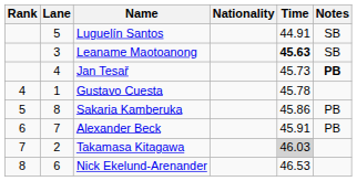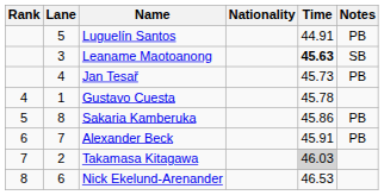 <table class="wikitable sortable" style="text-align:center">
 <tr>
 <th>Rank</th>
 <th>Lane</th>
 <th>Name</th>
 <th>Nationality</th>
 <th>Time</th>
 <th>Notes</th>
 </tr>
 <tr>
 <td></td>
 <td>5</td>
 <td align=left><a href='#'>Luguelín Santos</a></td>
 <td align=left></td>
 <td>44.91</td>
-<td>SB</td>
+<td>PB</td>
 </tr>
 <tr>
 <td></td>
 <td>3</td>
 <td align=left><a href='#'>Leaname Maotoanong</a></td>
 <td align=left></td>
 <td><strong>45.63</strong></td>
 <td>SB</td>
 </tr>
 <tr>
 <td></td>
 <td>4</td>
 <td align=left><a href='#'>Jan Tesař</a></td>
 <td align=left></td>
 <td>45.73</td>
-<td><strong>PB</strong></td>
+<td>PB</td>
 </tr>
 <tr>
 <td>4</td>
 <td>1</td>
 <td align=left><a href='#'>Gustavo Cuesta</a></td>
 <td align=left></td>
 <td>45.78</td>
 <td></td>
 </tr>
 <tr>
 <td>5</td>
 <td>8</td>
 <td align=left><a href='#'>Sakaria Kamberuka</a></td>
 <td align=left></td>
 <td>45.86</td>
 <td>PB</td>
 </tr>
 <tr>
 <td>6</td>
 <td>7</td>
 <td align=left><a href='#'>Alexander Beck</a></td>
 <td align=left></td>
 <td>45.91</td>
 <td>PB</td>
 </tr>
 <tr>
 <td>7</td>
 <td>2</td>
 <td align=left><a href='#'>Takamasa Kitagawa</a></td>
 <td align=left></td>
 <td style="background: lightgrey;">46.03</td>
 <td></td>
 </tr>
 <tr>
 <td>8</td>
 <td>6</td>
 <td align=left><a href='#'>Nick Ekelund-Arenander</a></td>
 <td align=left></td>
 <td>46.53</td>
 <td></td>
 </tr>
 </table>
